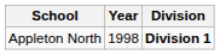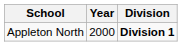 <table class="wikitable">
 <tr>
 <th>School</th>
 <th>Year</th>
 <th>Division</th>
 </tr>
 <tr>
 <td>Appleton North</td>
-<td>1998</td>
+<td>2000</td>
 <td><strong>Division 1</strong></td>
 </tr>
 </table>
